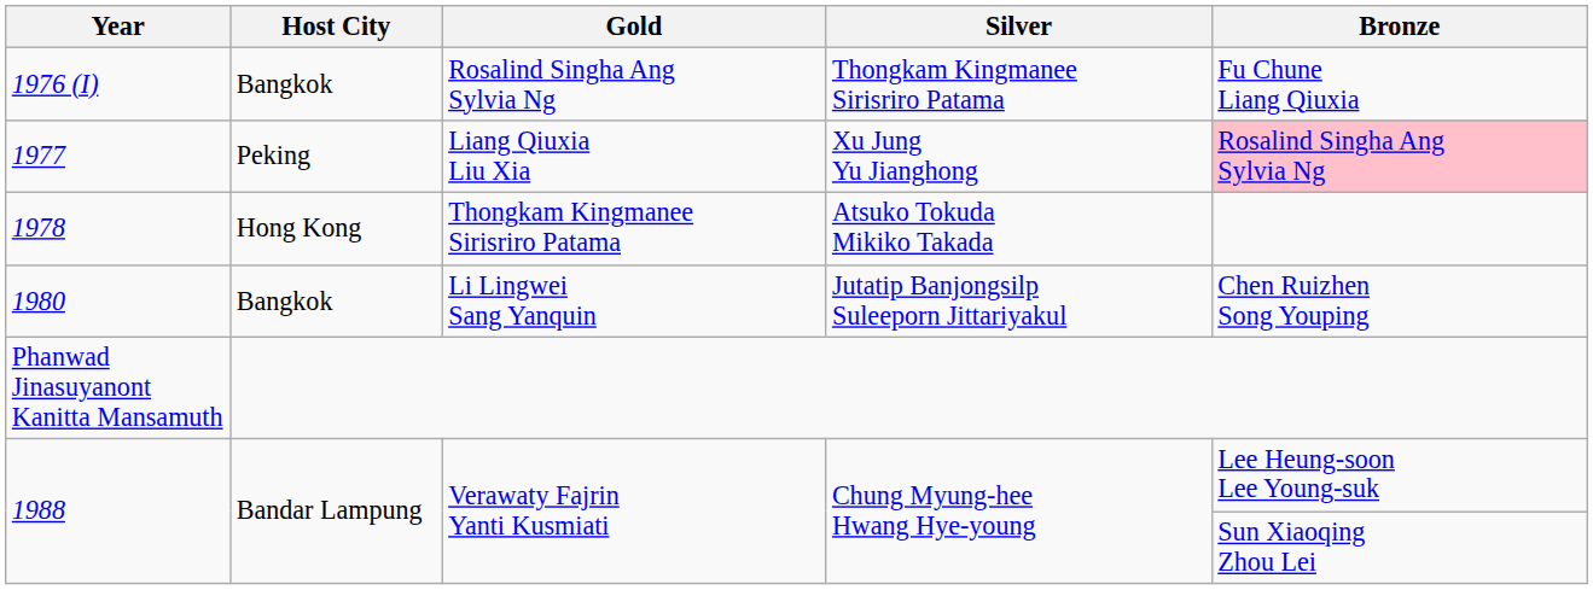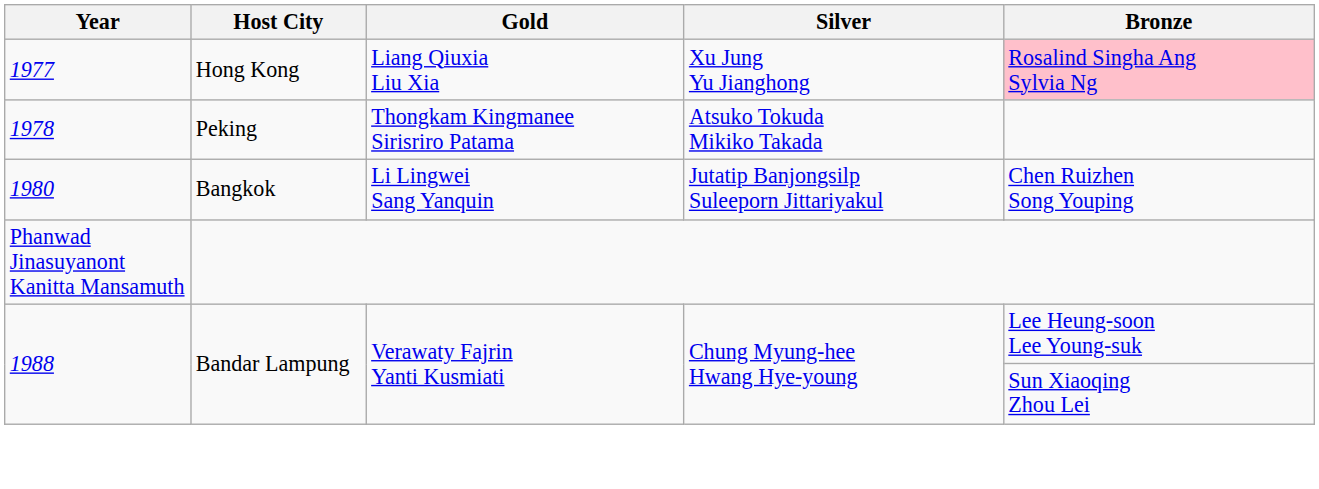 <table class="wikitable" style="text-align: left; width: 950px;">
 <tr>
 <th width="150">Year</th>
 <th width="150">Host City</th>
 <th width="300">Gold</th>
 <th width="300">Silver</th>
 <th width="300">Bronze</th>
 </tr>
 <tr>
-<td><a href='#'><em>1976 (I)</em></a></td>
-<td>Bangkok</td>
-<td> <a href='#'>Rosalind Singha Ang</a><br> <a href='#'>Sylvia Ng</a></td>
-<td> <a href='#'>Thongkam Kingmanee</a><br> <a href='#'>Sirisriro Patama</a></td>
-<td> <a href='#'>Fu Chune</a><br> <a href='#'>Liang Qiuxia</a></td>
-</tr>
-<tr>
 <td><a href='#'><em>1977</em></a></td>
-<td>Peking</td>
+<td>Hong Kong</td>
 <td> <a href='#'>Liang Qiuxia</a><br> <a href='#'>Liu Xia</a></td>
 <td> <a href='#'>Xu Jung</a><br> <a href='#'>Yu Jianghong</a></td>
 <td style="background: pink;"> <a href='#'>Rosalind Singha Ang</a><br> <a href='#'>Sylvia Ng</a></td>
 </tr>
 <tr>
 <td><a href='#'><em>1978</em></a></td>
-<td>Hong Kong</td>
+<td>Peking</td>
 <td> <a href='#'>Thongkam Kingmanee</a><br> <a href='#'>Sirisriro Patama</a></td>
 <td> <a href='#'>Atsuko Tokuda</a><br> <a href='#'>Mikiko Takada</a></td>
 <td></td>
 </tr>
 <tr>
 <td rowspan=2><a href='#'><em>1980</em></a></td>
 <td rowspan=2>Bangkok</td>
 <td rowspan=2> <a href='#'>Li Lingwei</a><br> <a href='#'>Sang Yanquin</a></td>
 <td rowspan=2> <a href='#'>Jutatip Banjongsilp</a><br> <a href='#'>Suleeporn Jittariyakul</a></td>
 <td> <a href='#'>Chen Ruizhen</a><br> <a href='#'>Song Youping</a></td>
 </tr>
 <tr>
 </tr>
 <tr>
 <td> <a href='#'>Phanwad Jinasuyanont</a><br> <a href='#'>Kanitta Mansamuth</a></td>
 </tr>
 <tr>
 <td rowspan=2><a href='#'><em>1988</em></a></td>
 <td rowspan=2>Bandar Lampung</td>
 <td rowspan=2> <a href='#'>Verawaty Fajrin</a><br> <a href='#'>Yanti Kusmiati</a></td>
 <td rowspan=2> <a href='#'>Chung Myung-hee</a><br> <a href='#'>Hwang Hye-young</a></td>
 <td> <a href='#'>Lee Heung-soon</a><br> <a href='#'>Lee Young-suk</a></td>
 </tr>
 <tr>
 <td> <a href='#'>Sun Xiaoqing</a><br> <a href='#'>Zhou Lei</a></td>
 </tr>
 </table>
